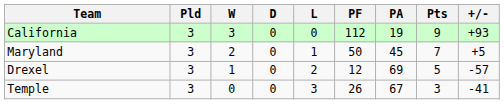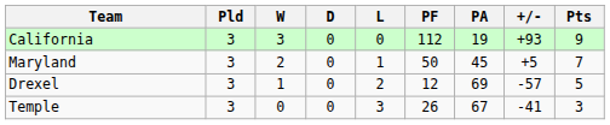 <table class="wikitable" style="text-align: center;">
 <tr>
 <th width="180">Team</th>
 <th width="40">Pld</th>
 <th width="40">W</th>
 <th width="40">D</th>
 <th width="40">L</th>
 <th width="40">PF</th>
 <th width="40">PA</th>
+<th width="40">+/-</th>
 <th width="40">Pts</th>
-<th width="40">+/-</th>
 </tr>
 <tr bgcolor=ccffcc>
 <td align=left>California</td>
 <td>3</td>
 <td>3</td>
 <td>0</td>
 <td>0</td>
 <td>112</td>
 <td>19</td>
+<td>+93</td>
 <td>9</td>
-<td>+93</td>
 </tr>
 <tr>
 <td align=left>Maryland</td>
 <td>3</td>
 <td>2</td>
 <td>0</td>
 <td>1</td>
 <td>50</td>
 <td>45</td>
+<td>+5</td>
 <td>7</td>
-<td>+5</td>
 </tr>
 <tr>
 <td align=left>Drexel</td>
 <td>3</td>
 <td>1</td>
 <td>0</td>
 <td>2</td>
 <td>12</td>
 <td>69</td>
+<td>-57</td>
 <td>5</td>
-<td>-57</td>
 </tr>
 <tr>
 <td align=left>Temple</td>
 <td>3</td>
 <td>0</td>
 <td>0</td>
 <td>3</td>
 <td>26</td>
 <td>67</td>
+<td>-41</td>
 <td>3</td>
-<td>-41</td>
 </tr>
 </table>
